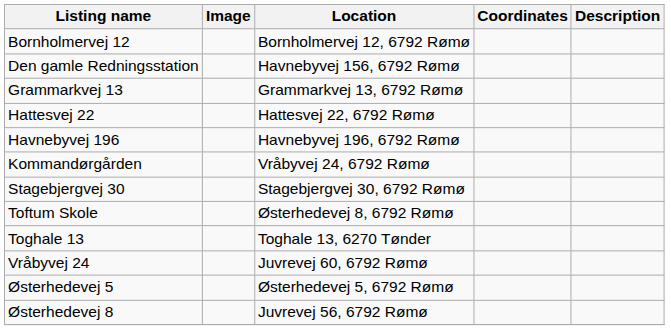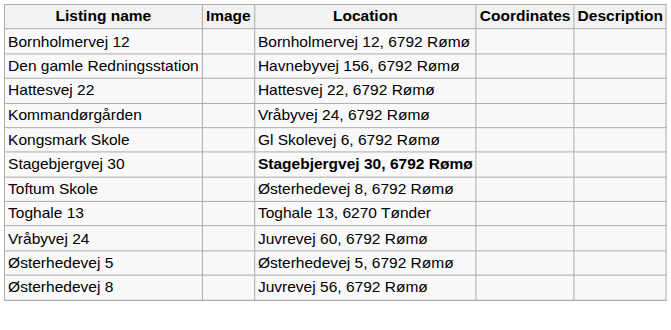 <table class="wikitable sortable">
 <tr>
 <th>Listing name</th>
 <th>Image</th>
 <th>Location</th>
 <th>Coordinates</th>
 <th>Description</th>
 </tr>
 <tr>
 <td>Bornholmervej 12</td>
 <td></td>
 <td>Bornholmervej 12, 6792 Rømø</td>
 <td></td>
 <td></td>
 </tr>
 <tr>
 <td>Den gamle Redningsstation</td>
 <td></td>
 <td>Havnebyvej 156, 6792 Rømø</td>
 <td></td>
 <td></td>
 </tr>
 <tr>
-<td>Grammarkvej 13</td>
-<td></td>
-<td>Grammarkvej 13, 6792 Rømø</td>
-<td></td>
-<td></td>
-</tr>
-<tr>
 <td>Hattesvej 22</td>
 <td></td>
 <td>Hattesvej 22, 6792 Rømø</td>
-<td></td>
-<td></td>
-</tr>
-<tr>
-<td>Havnebyvej 196</td>
-<td></td>
-<td>Havnebyvej 196, 6792 Rømø</td>
 <td></td>
 <td></td>
 </tr>
 <tr>
 <td>Kommandørgården</td>
 <td></td>
 <td>Vråbyvej 24, 6792 Rømø</td>
 <td></td>
 <td></td>
 </tr>
 <tr>
+<td>Kongsmark Skole</td>
+<td></td>
+<td>Gl Skolevej 6, 6792 Rømø</td>
+<td></td>
+<td></td>
+</tr>
+<tr>
 <td>Stagebjergvej 30</td>
 <td></td>
-<td>Stagebjergvej 30, 6792 Rømø</td>
+<td><strong>Stagebjergvej 30, 6792 Rømø</strong></td>
 <td></td>
 <td></td>
 </tr>
 <tr>
 <td>Toftum Skole</td>
 <td></td>
 <td>Østerhedevej 8, 6792 Rømø</td>
 <td></td>
 <td></td>
 </tr>
 <tr>
 <td>Toghale 13</td>
 <td></td>
 <td>Toghale 13, 6270 Tønder</td>
 <td></td>
 <td></td>
 </tr>
 <tr>
 <td>Vråbyvej 24</td>
 <td></td>
 <td>Juvrevej 60, 6792 Rømø</td>
 <td></td>
 <td></td>
 </tr>
 <tr>
 <td>Østerhedevej 5</td>
 <td></td>
 <td>Østerhedevej 5, 6792 Rømø</td>
 <td></td>
 <td></td>
 </tr>
 <tr>
 <td>Østerhedevej 8</td>
 <td></td>
 <td>Juvrevej 56, 6792 Rømø</td>
 <td></td>
 <td></td>
 </tr>
 <tr>
 </tr>
 </table>
